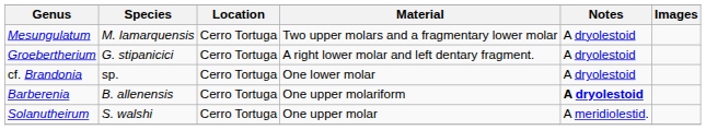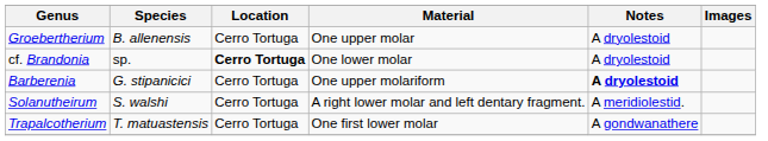 <table class="wikitable" align="center">
 <tr>
 </tr>
 <tr>
 <th>Genus</th>
 <th>Species</th>
 <th>Location</th>
 <th>Material</th>
 <th>Notes</th>
 <th>Images</th>
 </tr>
 <tr>
-<td><em><a href='#'>Mesungulatum</a></em></td>
-<td><em>M. lamarquensis</em></td>
+<td><em><a href='#'>Groebertherium</a></em></td>
+<td><em>B. allenensis</em></td>
 <td>Cerro Tortuga</td>
-<td>Two upper molars and a fragmentary lower molar</td>
-<td>A <a href='#'>dryolestoid</a></td>
-<td></td>
-</tr>
-<tr>
-<td><em><a href='#'>Groebertherium</a></em></td>
-<td><em>G. stipanicici</em></td>
-<td>Cerro Tortuga</td>
-<td>A right lower molar and left dentary fragment.</td>
+<td>One upper molar</td>
 <td>A <a href='#'>dryolestoid</a></td>
 <td></td>
 </tr>
 <tr>
 <td>cf. <em><a href='#'>Brandonia</a></em></td>
 <td>sp.</td>
-<td>Cerro Tortuga</td>
+<td><strong>Cerro Tortuga</strong></td>
 <td>One lower molar</td>
 <td>A <a href='#'>dryolestoid</a></td>
 <td></td>
 </tr>
 <tr>
 <td><em><a href='#'>Barberenia</a></em></td>
-<td><em>B. allenensis</em></td>
+<td><em>G. stipanicici</em></td>
 <td>Cerro Tortuga</td>
 <td>One upper molariform</td>
 <td><strong>A <a href='#'>dryolestoid</a></strong></td>
 <td></td>
 </tr>
 <tr>
 <td><em><a href='#'>Solanutheirum</a></em></td>
 <td><em>S. walshi</em></td>
 <td>Cerro Tortuga</td>
-<td>One upper molar</td>
+<td>A right lower molar and left dentary fragment.</td>
 <td>A <a href='#'>meridiolestid</a>.</td>
+<td></td>
+</tr>
+<tr>
+<td><em><a href='#'>Trapalcotherium</a></em></td>
+<td><em>T. matuastensis</em></td>
+<td>Cerro Tortuga</td>
+<td>One first lower molar</td>
+<td>A <a href='#'>gondwanathere</a></td>
 <td></td>
 </tr>
 <tr>
 </tr>
 </table>
